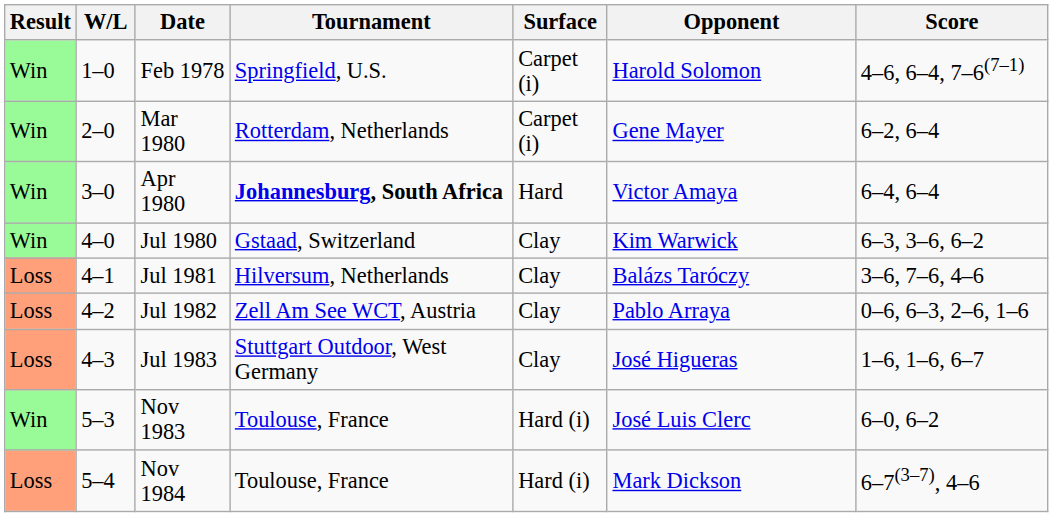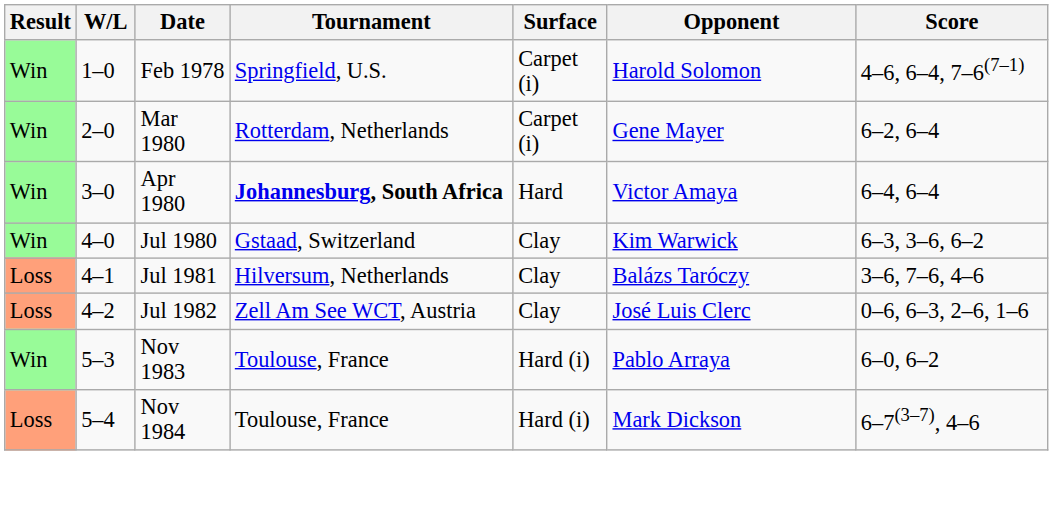 <table class="sortable wikitable">
 <tr>
 <th style="width:40px">Result</th>
 <th style="width:35px" class="unsortable">W/L</th>
 <th style="width:60px">Date</th>
 <th style="width:195px">Tournament</th>
 <th style="width:60px">Surface</th>
 <th style="width:170px">Opponent</th>
 <th style="width:130px" class="unsortable">Score</th>
 </tr>
 <tr>
 <td style="background:#98fb98;">Win</td>
 <td>1–0</td>
 <td>Feb 1978</td>
 <td><a href='#'>Springfield</a>, U.S.</td>
 <td>Carpet (i)</td>
 <td> <a href='#'>Harold Solomon</a></td>
 <td>4–6, 6–4, 7–6<sup>(7–1)</sup></td>
 </tr>
 <tr>
 <td style="background:#98fb98;">Win</td>
 <td>2–0</td>
 <td>Mar 1980</td>
 <td><a href='#'>Rotterdam</a>, Netherlands</td>
 <td>Carpet (i)</td>
 <td> <a href='#'>Gene Mayer</a></td>
 <td>6–2, 6–4</td>
 </tr>
 <tr>
 <td style="background:#98fb98;">Win</td>
 <td>3–0</td>
 <td>Apr 1980</td>
 <td><strong><a href='#'>Johannesburg</a>, South Africa</strong></td>
 <td>Hard</td>
 <td> <a href='#'>Victor Amaya</a></td>
 <td>6–4, 6–4</td>
 </tr>
 <tr>
 <td style="background:#98fb98;">Win</td>
 <td>4–0</td>
 <td>Jul 1980</td>
 <td><a href='#'>Gstaad</a>, Switzerland</td>
 <td>Clay</td>
 <td> <a href='#'>Kim Warwick</a></td>
 <td>6–3, 3–6, 6–2</td>
 </tr>
 <tr>
 <td style="background:#ffa07a;">Loss</td>
 <td>4–1</td>
 <td>Jul 1981</td>
 <td><a href='#'>Hilversum</a>, Netherlands</td>
 <td>Clay</td>
 <td> <a href='#'>Balázs Taróczy</a></td>
 <td>3–6, 7–6, 4–6</td>
 </tr>
 <tr>
 <td style="background:#ffa07a;">Loss</td>
 <td>4–2</td>
 <td>Jul 1982</td>
 <td><a href='#'>Zell Am See WCT</a>, Austria</td>
 <td>Clay</td>
-<td> <a href='#'>Pablo Arraya</a></td>
+<td> <a href='#'>José Luis Clerc</a></td>
 <td>0–6, 6–3, 2–6, 1–6</td>
-</tr>
-<tr>
-<td style="background:#ffa07a;">Loss</td>
-<td>4–3</td>
-<td>Jul 1983</td>
-<td><a href='#'>Stuttgart Outdoor</a>, West Germany</td>
-<td>Clay</td>
-<td> <a href='#'>José Higueras</a></td>
-<td>1–6, 1–6, 6–7</td>
 </tr>
 <tr>
 <td style="background:#98fb98;">Win</td>
 <td>5–3</td>
 <td>Nov 1983</td>
 <td><a href='#'>Toulouse</a>, France</td>
 <td>Hard (i)</td>
-<td> <a href='#'>José Luis Clerc</a></td>
+<td> <a href='#'>Pablo Arraya</a></td>
 <td>6–0, 6–2</td>
 </tr>
 <tr>
 <td style="background:#ffa07a;">Loss</td>
 <td>5–4</td>
 <td>Nov 1984</td>
 <td>Toulouse, France</td>
 <td>Hard (i)</td>
 <td> <a href='#'>Mark Dickson</a></td>
 <td>6–7<sup>(3–7)</sup>, 4–6</td>
 </tr>
 </table>
